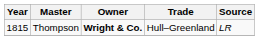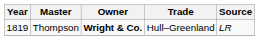 <table class=" wikitable">
 <tr>
 <th>Year</th>
 <th>Master</th>
 <th>Owner</th>
 <th>Trade</th>
 <th>Source</th>
 </tr>
 <tr>
-<td>1815</td>
+<td>1819</td>
 <td>Thompson</td>
 <td><strong>Wright & Co.</strong></td>
 <td>Hull–Greenland</td>
 <td><em>LR</em></td>
 </tr>
 <tr>
 </tr>
 </table>
